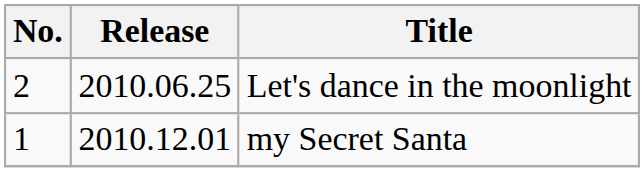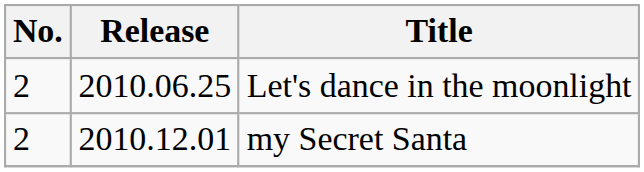 <table class="wikitable">
 <tr>
 <th>No.</th>
 <th>Release</th>
 <th>Title</th>
 </tr>
 <tr>
 <td>2</td>
 <td>2010.06.25</td>
 <td>Let's dance in the moonlight</td>
 </tr>
 <tr>
-<td>1</td>
+<td>2</td>
 <td>2010.12.01</td>
 <td>my Secret Santa</td>
 </tr>
 <tr>
 </tr>
 </table>
